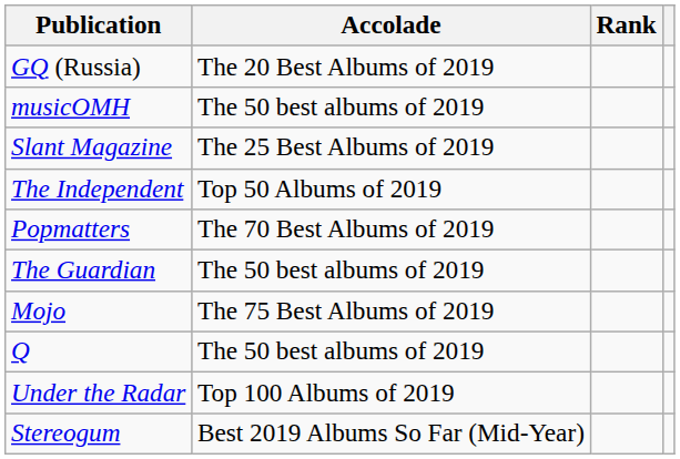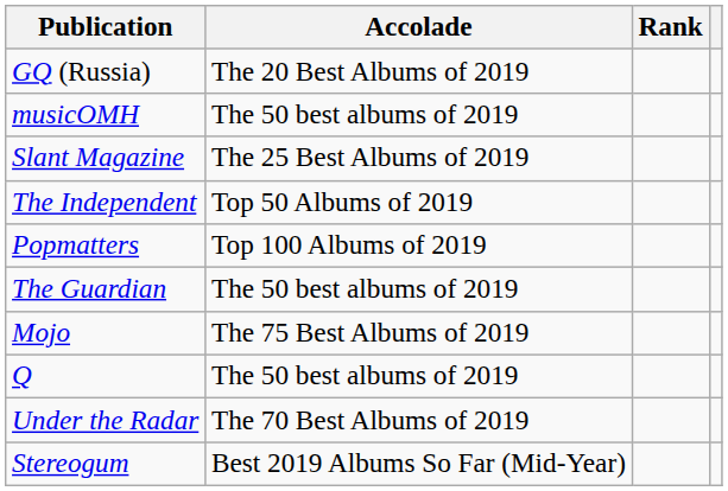 <table class="wikitable">
 <tr>
 <th>Publication</th>
 <th>Accolade</th>
 <th>Rank</th>
 <th class="unsortable"></th>
 </tr>
 <tr>
 <td><em><a href='#'>GQ</a></em> (Russia)</td>
 <td>The 20 Best Albums of 2019</td>
 <td></td>
 <td></td>
 </tr>
 <tr>
 <td><em><a href='#'>musicOMH</a></em></td>
 <td>The 50 best albums of 2019</td>
 <td></td>
 <td></td>
 </tr>
 <tr>
 <td><em><a href='#'>Slant Magazine</a></em></td>
 <td>The 25 Best Albums of 2019</td>
 <td></td>
 <td></td>
 </tr>
 <tr>
 <td><em><a href='#'>The Independent</a></em></td>
 <td>Top 50 Albums of 2019</td>
 <td></td>
 <td></td>
 </tr>
 <tr>
 <td><em><a href='#'>Popmatters</a></em></td>
-<td>The 70 Best Albums of 2019</td>
+<td>Top 100 Albums of 2019</td>
 <td></td>
 <td></td>
 </tr>
 <tr>
 <td><em><a href='#'>The Guardian</a></em></td>
 <td>The 50 best albums of 2019</td>
 <td></td>
 <td></td>
 </tr>
 <tr>
 <td><em><a href='#'>Mojo</a></em></td>
 <td>The 75 Best Albums of 2019</td>
 <td></td>
 <td></td>
 </tr>
 <tr>
 <td><em><a href='#'>Q</a></em></td>
 <td>The 50 best albums of 2019</td>
 <td></td>
 <td></td>
 </tr>
 <tr>
 <td><em><a href='#'>Under the Radar</a></em></td>
-<td>Top 100 Albums of 2019</td>
+<td>The 70 Best Albums of 2019</td>
 <td></td>
 <td></td>
 </tr>
 <tr>
 <td><em><a href='#'>Stereogum</a></em></td>
 <td>Best 2019 Albums So Far (Mid-Year)</td>
 <td></td>
 <td></td>
 </tr>
 </table>
